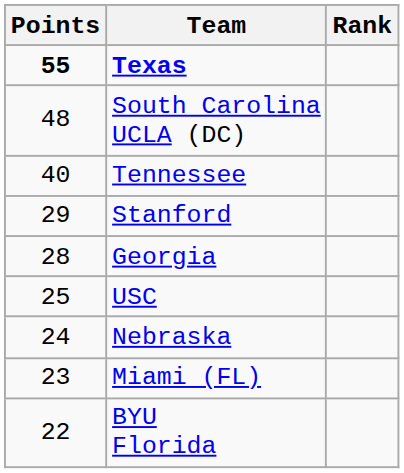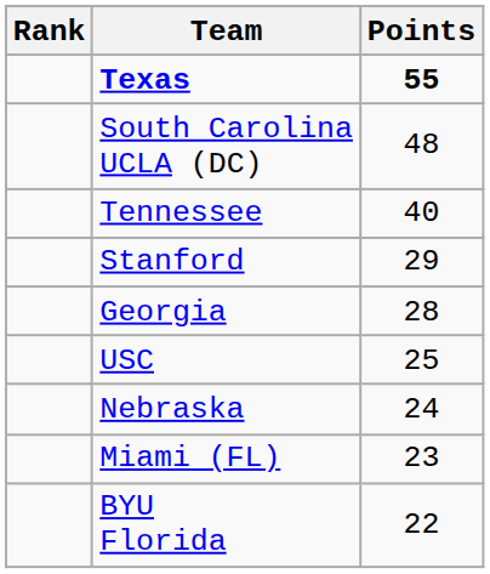 <table class="wikitable sortable" style="text-align:center">
 <tr>
+<th>Rank</th>
+<th>Team</th>
 <th>Points</th>
-<th>Team</th>
-<th>Rank</th>
 </tr>
 <tr>
+<td></td>
+<td align="left"><strong><a href='#'>Texas</a></strong></td>
 <td><strong>55</strong></td>
-<td align="left"><strong><a href='#'>Texas</a></strong></td>
-<td></td>
 </tr>
 <tr>
+<td></td>
+<td align="left"><a href='#'>South Carolina</a><br><a href='#'>UCLA</a> (DC)</td>
 <td>48</td>
-<td align="left"><a href='#'>South Carolina</a><br><a href='#'>UCLA</a> (DC)</td>
-<td></td>
 </tr>
 <tr>
+<td></td>
+<td align="left"><a href='#'>Tennessee</a></td>
 <td>40</td>
-<td align="left"><a href='#'>Tennessee</a></td>
-<td></td>
 </tr>
 <tr>
+<td></td>
+<td align="left"><a href='#'>Stanford</a></td>
 <td>29</td>
-<td align="left"><a href='#'>Stanford</a></td>
-<td></td>
 </tr>
 <tr>
+<td></td>
+<td align="left"><a href='#'>Georgia</a></td>
 <td>28</td>
-<td align="left"><a href='#'>Georgia</a></td>
-<td></td>
 </tr>
 <tr>
+<td></td>
+<td align="left"><a href='#'>USC</a></td>
 <td>25</td>
-<td align="left"><a href='#'>USC</a></td>
-<td></td>
 </tr>
 <tr>
+<td></td>
+<td align="left"><a href='#'>Nebraska</a></td>
 <td>24</td>
-<td align="left"><a href='#'>Nebraska</a></td>
-<td></td>
 </tr>
 <tr>
+<td></td>
+<td align="left"><a href='#'>Miami (FL)</a></td>
 <td>23</td>
-<td align="left"><a href='#'>Miami (FL)</a></td>
-<td></td>
 </tr>
 <tr>
+<td></td>
+<td align="left"><a href='#'>BYU</a><br><a href='#'>Florida</a></td>
 <td>22</td>
-<td align="left"><a href='#'>BYU</a><br><a href='#'>Florida</a></td>
-<td></td>
 </tr>
 </table>
